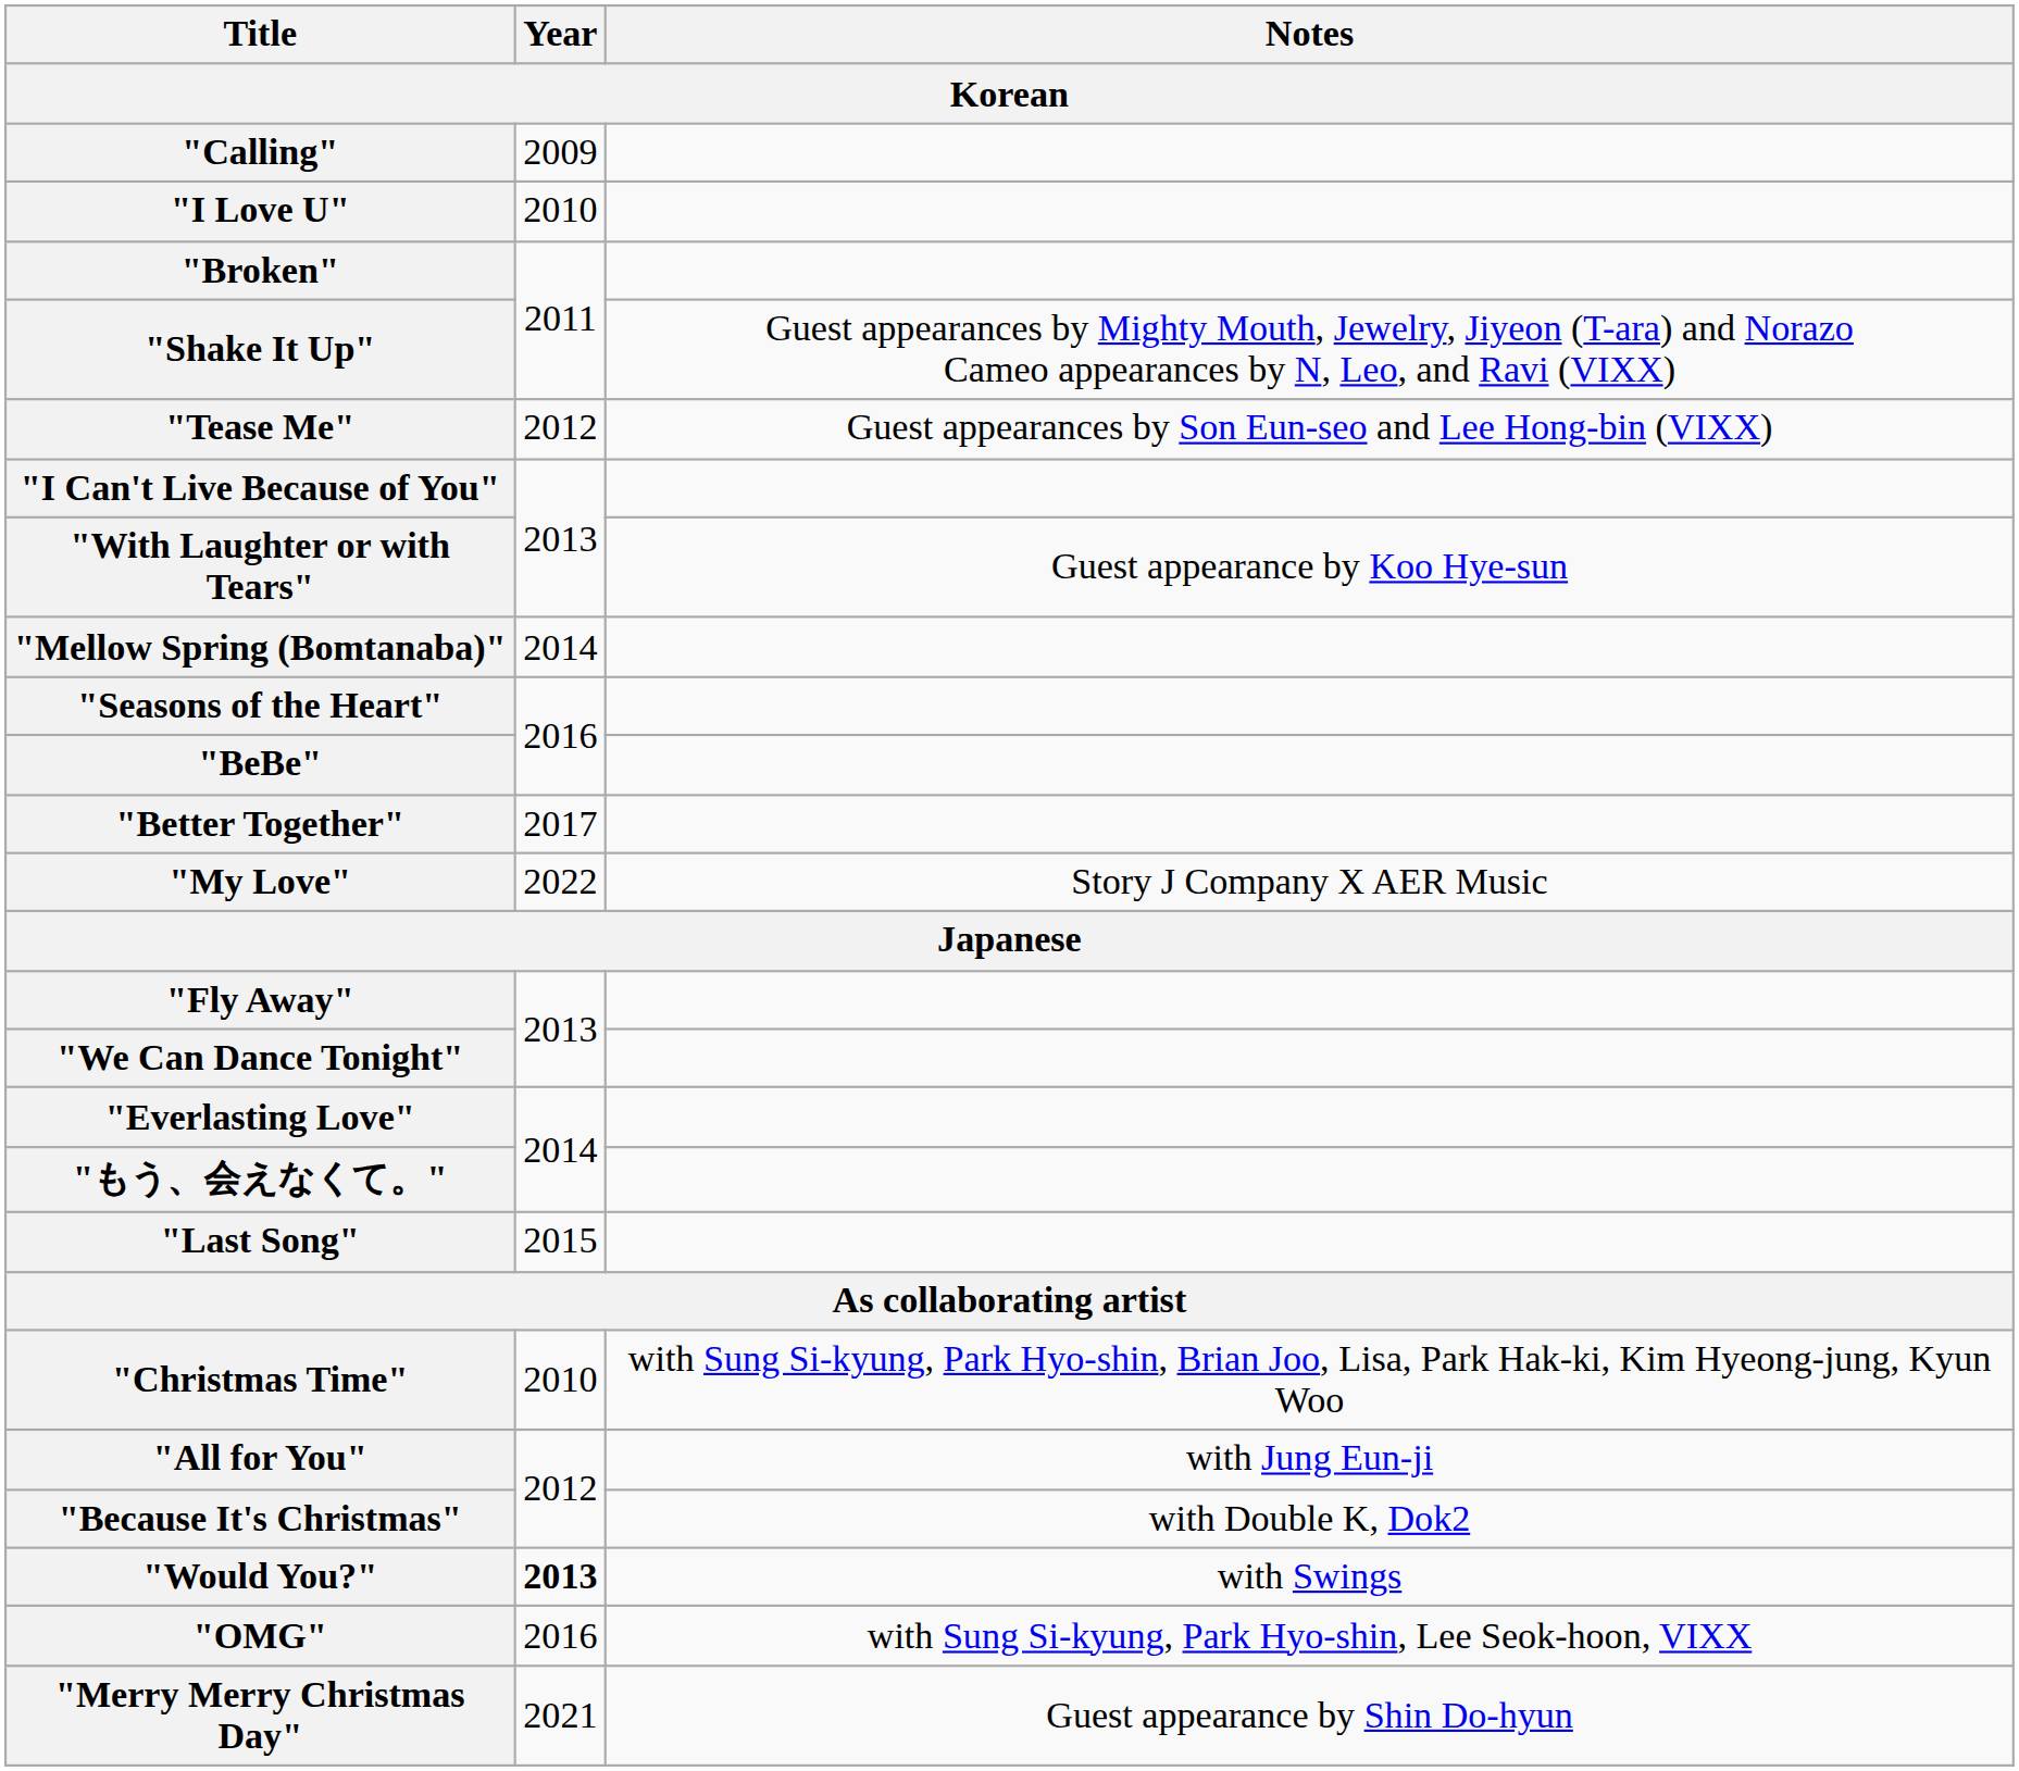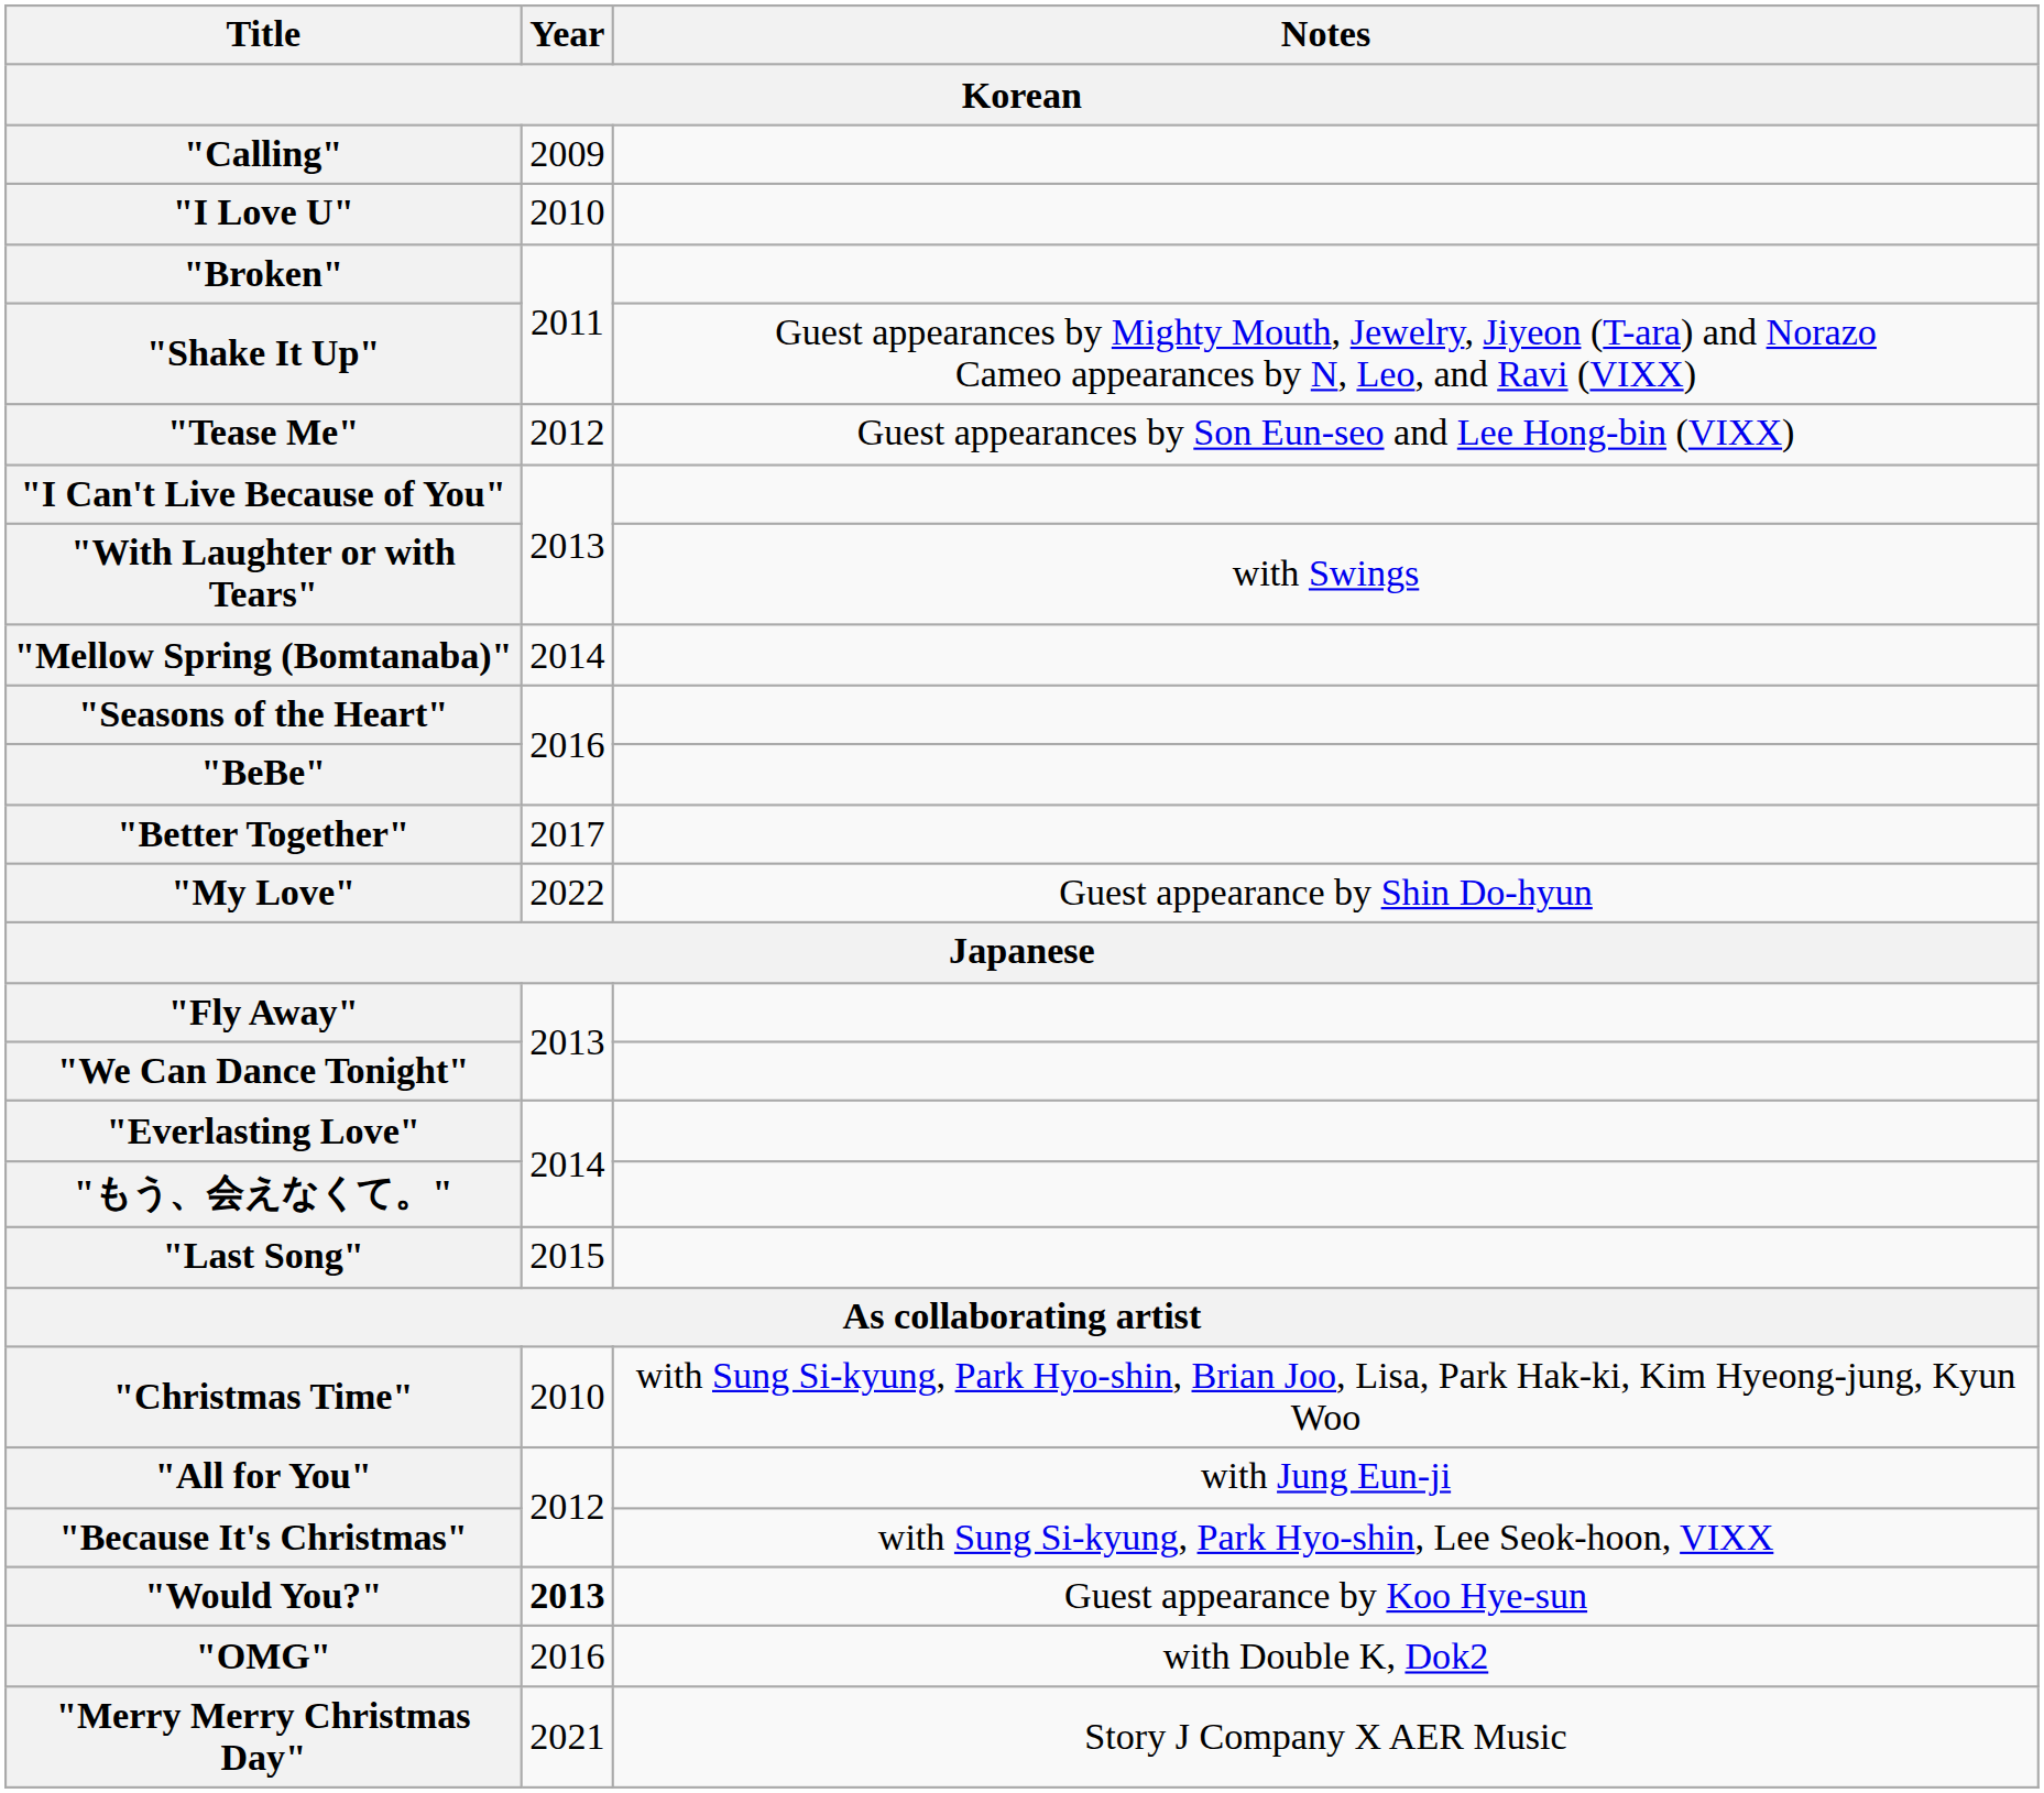 <table class="wikitable plainrowheaders" style="text-align:center">
 <tr>
 <th scope="col">Title</th>
 <th scope="col">Year</th>
 <th scope="col">Notes</th>
 </tr>
 <tr>
 <th colspan="4">Korean</th>
 </tr>
 <tr>
 <th scope="row">"Calling"</th>
 <td>2009</td>
 <td></td>
 </tr>
 <tr>
 <th scope="row">"I Love U"</th>
 <td>2010</td>
 <td></td>
 </tr>
 <tr>
 <th scope="row">"Broken"</th>
 <td rowspan="2">2011</td>
 <td></td>
 </tr>
 <tr>
 <th scope="row">"Shake It Up"</th>
 <td>Guest appearances by <a href='#'>Mighty Mouth</a>, <a href='#'>Jewelry</a>, <a href='#'>Jiyeon</a> (<a href='#'>T-ara</a>) and <a href='#'>Norazo</a><br>Cameo appearances by <a href='#'>N</a>, <a href='#'>Leo</a>, and <a href='#'>Ravi</a> (<a href='#'>VIXX</a>)</td>
 </tr>
 <tr>
 <th scope="row">"Tease Me"</th>
 <td>2012</td>
 <td>Guest appearances by <a href='#'>Son Eun-seo</a> and <a href='#'>Lee Hong-bin</a> (<a href='#'>VIXX</a>)</td>
 </tr>
 <tr>
 <th scope="row">"I Can't Live Because of You" </th>
 <td rowspan="2">2013</td>
 <td></td>
 </tr>
 <tr>
 <th scope="row">"With Laughter or with Tears"</th>
-<td>Guest appearance by <a href='#'>Koo Hye-sun</a></td>
+<td>with <a href='#'>Swings</a></td>
 </tr>
 <tr>
 <th scope="row">"Mellow Spring (Bomtanaba)"</th>
 <td>2014</td>
 <td></td>
 </tr>
 <tr>
 <th scope="row">"Seasons of the Heart"</th>
 <td rowspan="2">2016</td>
 <td></td>
 </tr>
 <tr>
 <th scope="row">"BeBe"</th>
 <td></td>
 </tr>
 <tr>
 <th scope="row">"Better Together"</th>
 <td>2017</td>
 <td></td>
 </tr>
 <tr>
 <th scope="row">"My Love" </th>
 <td>2022</td>
-<td>Story J Company X AER Music</td>
+<td>Guest appearance by <a href='#'>Shin Do-hyun</a></td>
 </tr>
 <tr>
 <th colspan="4">Japanese</th>
 </tr>
 <tr>
 <th scope="row">"Fly Away"</th>
 <td rowspan="2">2013</td>
 <td></td>
 </tr>
 <tr>
 <th scope="row">"We Can Dance Tonight"</th>
 <td></td>
 </tr>
 <tr>
 <th scope="row">"Everlasting Love"</th>
 <td rowspan="2">2014</td>
 <td></td>
 </tr>
 <tr>
 <th scope="row">"もう、会えなくて。"</th>
 <td></td>
 </tr>
 <tr>
 <th scope="row">"Last Song"</th>
 <td>2015</td>
 <td></td>
 </tr>
 <tr>
 <th colspan="4">As collaborating artist</th>
 </tr>
 <tr>
 <th scope="row">"Christmas Time"</th>
 <td>2010</td>
 <td>with <a href='#'>Sung Si-kyung</a>, <a href='#'>Park Hyo-shin</a>, <a href='#'>Brian Joo</a>, Lisa, Park Hak-ki, Kim Hyeong-jung, Kyun Woo</td>
 </tr>
 <tr>
 <th scope="row">"All for You"</th>
 <td rowspan="2">2012</td>
 <td>with <a href='#'>Jung Eun-ji</a></td>
 </tr>
 <tr>
 <th scope="row">"Because It's Christmas"</th>
-<td>with Double K, <a href='#'>Dok2</a></td>
+<td>with <a href='#'>Sung Si-kyung</a>, <a href='#'>Park Hyo-shin</a>, Lee Seok-hoon, <a href='#'>VIXX</a></td>
 </tr>
 <tr>
 <th scope="row">"Would You?"</th>
 <td><strong>2013</strong></td>
-<td>with <a href='#'>Swings</a></td>
+<td>Guest appearance by <a href='#'>Koo Hye-sun</a></td>
 </tr>
 <tr>
 <th scope="row">"OMG"</th>
 <td>2016</td>
-<td>with <a href='#'>Sung Si-kyung</a>, <a href='#'>Park Hyo-shin</a>, Lee Seok-hoon, <a href='#'>VIXX</a></td>
+<td>with Double K, <a href='#'>Dok2</a></td>
 </tr>
 <tr>
 <th scope="row">"Merry Merry Christmas Day"</th>
 <td>2021</td>
-<td>Guest appearance by <a href='#'>Shin Do-hyun</a></td>
+<td>Story J Company X AER Music</td>
 </tr>
 </table>
